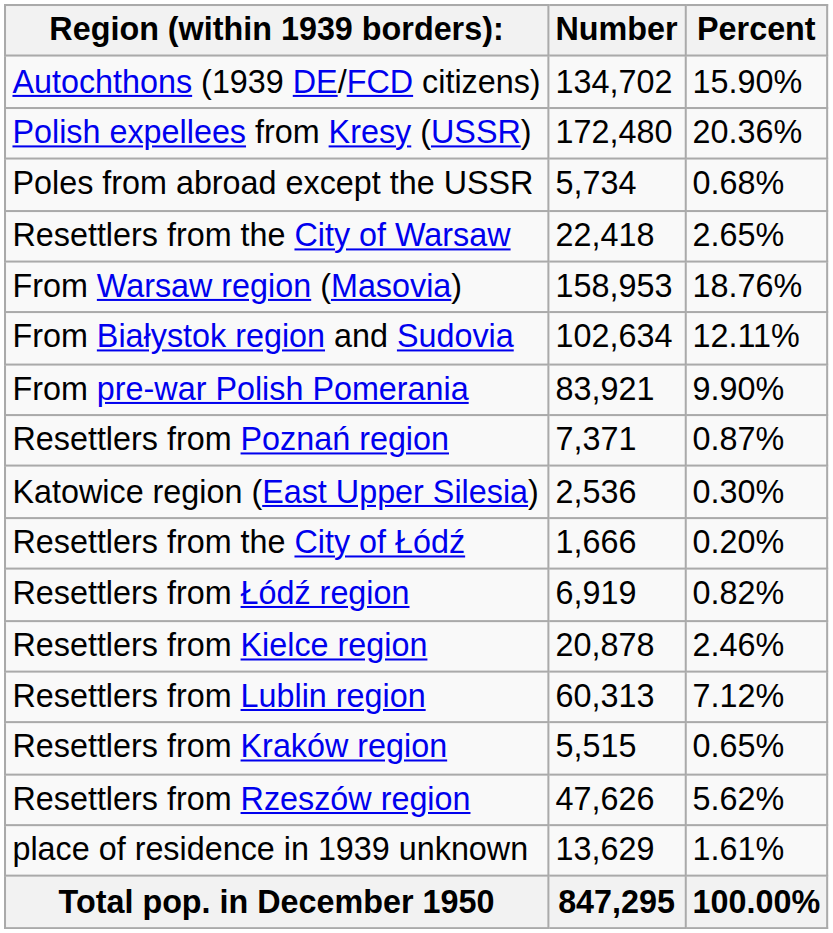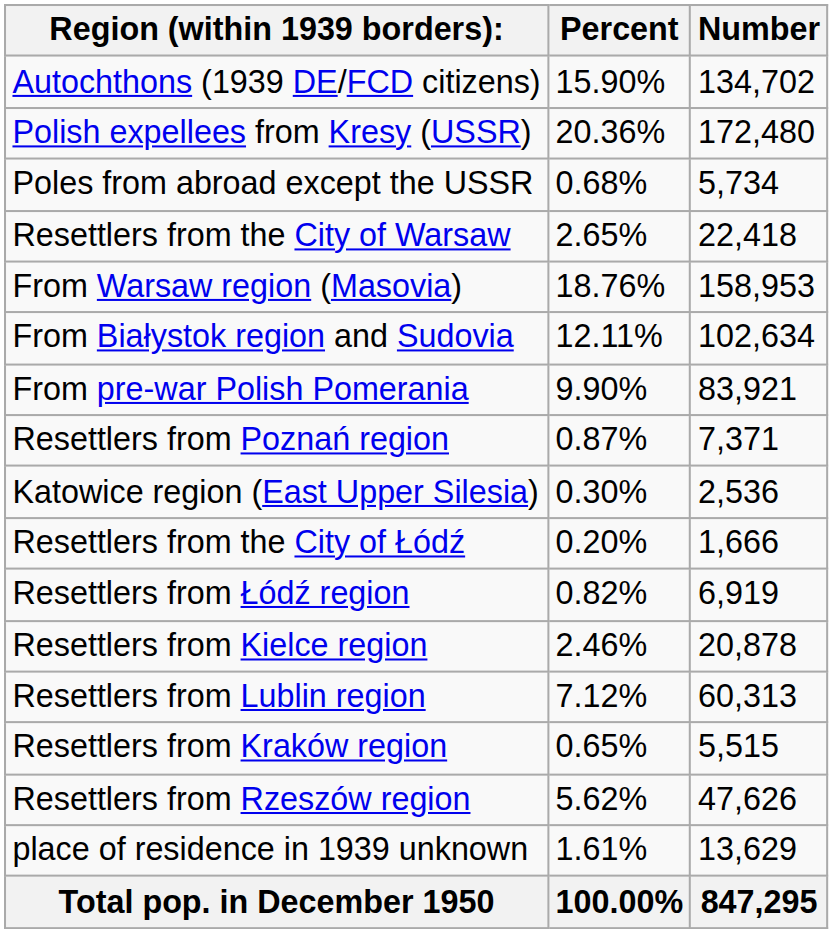 <table class="wikitable sortable">
 <tr>
 <th>Region (within 1939 borders):</th>
+<th>Percent</th>
 <th>Number</th>
-<th>Percent</th>
 </tr>
 <tr>
 <td><a href='#'>Autochthons</a> (1939 <a href='#'>DE</a>/<a href='#'>FCD</a> citizens)</td>
+<td>15.90%</td>
 <td>134,702</td>
-<td>15.90%</td>
 </tr>
 <tr>
 <td><a href='#'>Polish expellees</a> from <a href='#'>Kresy</a> (<a href='#'>USSR</a>)</td>
+<td>20.36%</td>
 <td>172,480</td>
-<td>20.36%</td>
 </tr>
 <tr>
 <td>Poles from abroad except the USSR</td>
+<td>0.68%</td>
 <td>5,734</td>
-<td>0.68%</td>
 </tr>
 <tr>
 <td>Resettlers from the <a href='#'>City of Warsaw</a></td>
+<td>2.65%</td>
 <td>22,418</td>
-<td>2.65%</td>
 </tr>
 <tr>
 <td>From <a href='#'>Warsaw region</a> (<a href='#'>Masovia</a>)</td>
+<td>18.76%</td>
 <td>158,953</td>
-<td>18.76%</td>
 </tr>
 <tr>
 <td>From <a href='#'>Białystok region</a> and <a href='#'>Sudovia</a></td>
+<td>12.11%</td>
 <td>102,634</td>
-<td>12.11%</td>
 </tr>
 <tr>
 <td>From <a href='#'>pre-war Polish Pomerania</a></td>
+<td>9.90%</td>
 <td>83,921</td>
-<td>9.90%</td>
 </tr>
 <tr>
 <td>Resettlers from <a href='#'>Poznań region</a></td>
+<td>0.87%</td>
 <td>7,371</td>
-<td>0.87%</td>
 </tr>
 <tr>
 <td>Katowice region (<a href='#'>East Upper Silesia</a>)</td>
+<td>0.30%</td>
 <td>2,536</td>
-<td>0.30%</td>
 </tr>
 <tr>
 <td>Resettlers from the <a href='#'>City of Łódź</a></td>
+<td>0.20%</td>
 <td>1,666</td>
-<td>0.20%</td>
 </tr>
 <tr>
 <td>Resettlers from <a href='#'>Łódź region</a></td>
+<td>0.82%</td>
 <td>6,919</td>
-<td>0.82%</td>
 </tr>
 <tr>
 <td>Resettlers from <a href='#'>Kielce region</a></td>
+<td>2.46%</td>
 <td>20,878</td>
-<td>2.46%</td>
 </tr>
 <tr>
 <td>Resettlers from <a href='#'>Lublin region</a></td>
+<td>7.12%</td>
 <td>60,313</td>
-<td>7.12%</td>
 </tr>
 <tr>
 <td>Resettlers from <a href='#'>Kraków region</a></td>
+<td>0.65%</td>
 <td>5,515</td>
-<td>0.65%</td>
 </tr>
 <tr>
 <td>Resettlers from <a href='#'>Rzeszów region</a></td>
+<td>5.62%</td>
 <td>47,626</td>
-<td>5.62%</td>
 </tr>
 <tr>
 <td>place of residence in 1939 unknown</td>
+<td>1.61%</td>
 <td>13,629</td>
-<td>1.61%</td>
 </tr>
 <tr>
 <th>Total pop. in December 1950</th>
+<th>100.00%</th>
 <th>847,295</th>
-<th>100.00%</th>
 </tr>
 </table>
